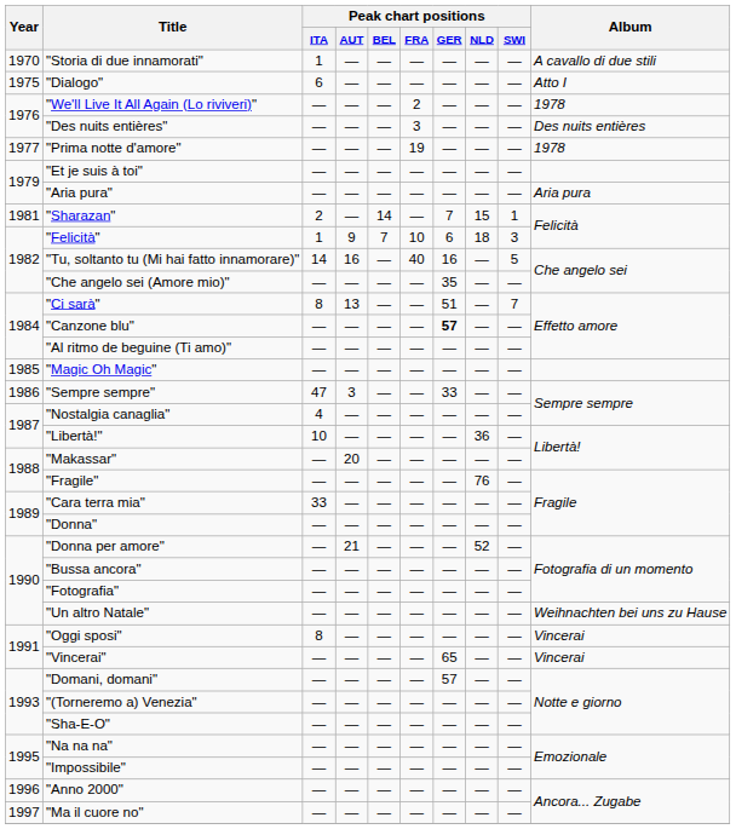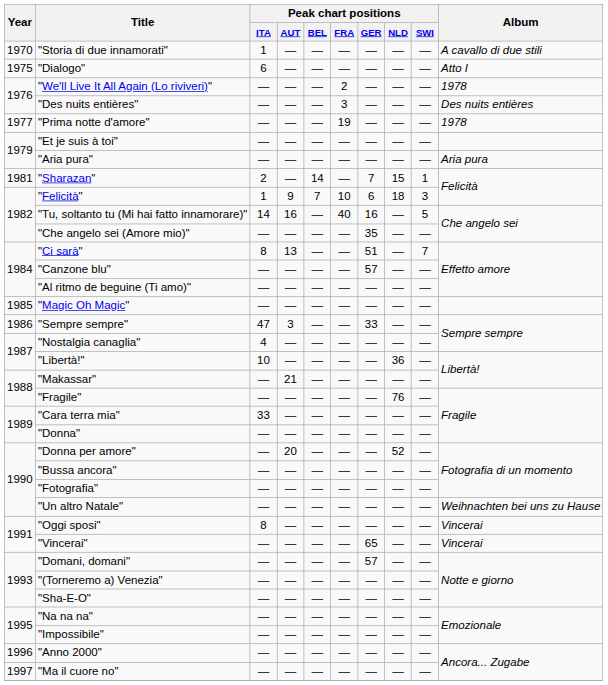 <table class="wikitable">
 <tr>
 <th rowspan="2">Year</th>
 <th rowspan="2">Title</th>
 <th colspan="7">Peak chart positions</th>
 <th rowspan="2">Album</th>
 </tr>
 <tr>
 <th width="30"><small><a href='#'>ITA</a></small><br></th>
 <th width="30"><small><a href='#'>AUT</a></small><br></th>
 <th width="30"><small><a href='#'>BEL</a></small><br></th>
 <th width="30"><small><a href='#'>FRA</a></small><br></th>
 <th width="30"><small><a href='#'>GER</a></small><br></th>
 <th width="30"><small><a href='#'>NLD</a></small><br></th>
 <th width="30"><small><a href='#'>SWI</a></small><br></th>
 </tr>
 <tr>
 <td>1970</td>
 <td>"Storia di due innamorati"</td>
 <td align="center">1</td>
 <td align="center">—</td>
 <td align="center">—</td>
 <td align="center">—</td>
 <td align="center">—</td>
 <td align="center">—</td>
 <td align="center">—</td>
 <td><em>A cavallo di due stili</em></td>
 </tr>
 <tr>
 <td>1975</td>
 <td>"Dialogo"</td>
 <td align="center">6</td>
 <td align="center">—</td>
 <td align="center">—</td>
 <td align="center">—</td>
 <td align="center">—</td>
 <td align="center">—</td>
 <td align="center">—</td>
 <td><em>Atto I</em></td>
 </tr>
 <tr>
 <td rowspan="2">1976</td>
 <td>"<a href='#'>We'll Live It All Again (Lo riviveri)</a>"</td>
 <td align="center">—</td>
 <td align="center">—</td>
 <td align="center">—</td>
 <td align="center">2</td>
 <td align="center">—</td>
 <td align="center">—</td>
 <td align="center">—</td>
 <td><em>1978</em></td>
 </tr>
 <tr>
 <td>"Des nuits entières"</td>
 <td align="center">—</td>
 <td align="center">—</td>
 <td align="center">—</td>
 <td align="center">3</td>
 <td align="center">—</td>
 <td align="center">—</td>
 <td align="center">—</td>
 <td><em>Des nuits entières</em></td>
 </tr>
 <tr>
 <td>1977</td>
 <td>"Prima notte d'amore"</td>
 <td align="center">—</td>
 <td align="center">—</td>
 <td align="center">—</td>
 <td align="center">19</td>
 <td align="center">—</td>
 <td align="center">—</td>
 <td align="center">—</td>
 <td><em>1978</em></td>
 </tr>
 <tr>
 <td rowspan="2">1979</td>
 <td>"Et je suis à toi"</td>
 <td align="center">—</td>
 <td align="center">—</td>
 <td align="center">—</td>
 <td align="center">—</td>
 <td align="center">—</td>
 <td align="center">—</td>
 <td align="center">—</td>
 <td></td>
 </tr>
 <tr>
 <td>"Aria pura"</td>
 <td align="center">—</td>
 <td align="center">—</td>
 <td align="center">—</td>
 <td align="center">—</td>
 <td align="center">—</td>
 <td align="center">—</td>
 <td align="center">—</td>
 <td><em>Aria pura</em></td>
 </tr>
 <tr>
 <td>1981</td>
 <td>"<a href='#'>Sharazan</a>"</td>
 <td align="center">2</td>
 <td align="center">—</td>
 <td align="center">14</td>
 <td align="center">—</td>
 <td align="center">7</td>
 <td align="center">15</td>
 <td align="center">1</td>
 <td rowspan="2"><em>Felicità</em></td>
 </tr>
 <tr>
 <td rowspan="3">1982</td>
 <td>"<a href='#'>Felicità</a>"</td>
 <td align="center">1</td>
 <td align="center">9</td>
 <td align="center">7</td>
 <td align="center">10</td>
 <td align="center">6</td>
 <td align="center">18</td>
 <td align="center">3</td>
 </tr>
 <tr>
 <td>"Tu, soltanto tu (Mi hai fatto innamorare)"</td>
 <td align="center">14</td>
 <td align="center">16</td>
 <td align="center">—</td>
 <td align="center">40</td>
 <td align="center">16</td>
 <td align="center">—</td>
 <td align="center">5</td>
 <td rowspan="2"><em>Che angelo sei</em></td>
 </tr>
 <tr>
 <td>"Che angelo sei (Amore mio)"</td>
 <td align="center">—</td>
 <td align="center">—</td>
 <td align="center">—</td>
 <td align="center">—</td>
 <td align="center">35</td>
 <td align="center">—</td>
 <td align="center">—</td>
 </tr>
 <tr>
 <td rowspan="3">1984</td>
 <td>"<a href='#'>Ci sarà</a>"</td>
 <td align="center">8</td>
 <td align="center">13</td>
 <td align="center">—</td>
 <td align="center">—</td>
 <td align="center">51</td>
 <td align="center">—</td>
 <td align="center">7</td>
 <td rowspan="3"><em>Effetto amore</em></td>
 </tr>
 <tr>
 <td>"Canzone blu"</td>
 <td align="center">—</td>
 <td align="center">—</td>
 <td align="center">—</td>
 <td align="center">—</td>
-<td align="center"><strong>57</strong></td>
+<td align="center">57</td>
 <td align="center">—</td>
 <td align="center">—</td>
 </tr>
 <tr>
 <td>"Al ritmo de beguine (Ti amo)"</td>
 <td align="center">—</td>
 <td align="center">—</td>
 <td align="center">—</td>
 <td align="center">—</td>
 <td align="center">—</td>
 <td align="center">—</td>
 <td align="center">—</td>
 </tr>
 <tr>
 <td>1985</td>
 <td>"<a href='#'>Magic Oh Magic</a>"</td>
 <td align="center">—</td>
 <td align="center">—</td>
 <td align="center">—</td>
 <td align="center">—</td>
 <td align="center">—</td>
 <td align="center">—</td>
 <td align="center">—</td>
 <td></td>
 </tr>
 <tr>
 <td>1986</td>
 <td>"Sempre sempre"</td>
 <td align="center">47</td>
 <td align="center">3</td>
 <td align="center">—</td>
 <td align="center">—</td>
 <td align="center">33</td>
 <td align="center">—</td>
 <td align="center">—</td>
 <td rowspan="2"><em>Sempre sempre</em></td>
 </tr>
 <tr>
 <td rowspan="2">1987</td>
 <td>"Nostalgia canaglia"</td>
 <td align="center">4</td>
 <td align="center">—</td>
 <td align="center">—</td>
 <td align="center">—</td>
 <td align="center">—</td>
 <td align="center">—</td>
 <td align="center">—</td>
 </tr>
 <tr>
 <td>"Libertà!"</td>
 <td align="center">10</td>
 <td align="center">—</td>
 <td align="center">—</td>
 <td align="center">—</td>
 <td align="center">—</td>
 <td align="center">36</td>
 <td align="center">—</td>
 <td rowspan="2"><em>Libertà!</em></td>
 </tr>
 <tr>
 <td rowspan="2">1988</td>
 <td>"Makassar"</td>
 <td align="center">—</td>
-<td align="center">20</td>
+<td align="center">21</td>
 <td align="center">—</td>
 <td align="center">—</td>
 <td align="center">—</td>
 <td align="center">—</td>
 <td align="center">—</td>
 </tr>
 <tr>
 <td>"Fragile"</td>
 <td align="center">—</td>
 <td align="center">—</td>
 <td align="center">—</td>
 <td align="center">—</td>
 <td align="center">—</td>
 <td align="center">76</td>
 <td align="center">—</td>
 <td rowspan="3"><em>Fragile</em></td>
 </tr>
 <tr>
 <td rowspan="2">1989</td>
 <td>"Cara terra mia"</td>
 <td align="center">33</td>
 <td align="center">—</td>
 <td align="center">—</td>
 <td align="center">—</td>
 <td align="center">—</td>
 <td align="center">—</td>
 <td align="center">—</td>
 </tr>
 <tr>
 <td>"Donna"</td>
 <td align="center">—</td>
 <td align="center">—</td>
 <td align="center">—</td>
 <td align="center">—</td>
 <td align="center">—</td>
 <td align="center">—</td>
 <td align="center">—</td>
 </tr>
 <tr>
 <td rowspan="4">1990</td>
 <td>"Donna per amore"</td>
 <td align="center">—</td>
-<td align="center">21</td>
+<td align="center">20</td>
 <td align="center">—</td>
 <td align="center">—</td>
 <td align="center">—</td>
 <td align="center">52</td>
 <td align="center">—</td>
 <td rowspan="3"><em>Fotografia di un momento</em></td>
 </tr>
 <tr>
 <td>"Bussa ancora"</td>
 <td align="center">—</td>
 <td align="center">—</td>
 <td align="center">—</td>
 <td align="center">—</td>
 <td align="center">—</td>
 <td align="center">—</td>
 <td align="center">—</td>
 </tr>
 <tr>
 <td>"Fotografia"</td>
 <td align="center">—</td>
 <td align="center">—</td>
 <td align="center">—</td>
 <td align="center">—</td>
 <td align="center">—</td>
 <td align="center">—</td>
 <td align="center">—</td>
 </tr>
 <tr>
 <td>"Un altro Natale"</td>
 <td align="center">—</td>
 <td align="center">—</td>
 <td align="center">—</td>
 <td align="center">—</td>
 <td align="center">—</td>
 <td align="center">—</td>
 <td align="center">—</td>
 <td><em>Weihnachten bei uns zu Hause</em></td>
 </tr>
 <tr>
 <td rowspan="2">1991</td>
 <td>"Oggi sposi"</td>
 <td align="center">8</td>
 <td align="center">—</td>
 <td align="center">—</td>
 <td align="center">—</td>
 <td align="center">—</td>
 <td align="center">—</td>
 <td align="center">—</td>
 <td><em>Vincerai</em></td>
 </tr>
 <tr>
 <td>"Vincerai"</td>
 <td align="center">—</td>
 <td align="center">—</td>
 <td align="center">—</td>
 <td align="center">—</td>
 <td align="center">65</td>
 <td align="center">—</td>
 <td align="center">—</td>
 <td><em>Vincerai</em></td>
 </tr>
 <tr>
 <td rowspan="3">1993</td>
 <td>"Domani, domani"</td>
 <td align="center">—</td>
 <td align="center">—</td>
 <td align="center">—</td>
 <td align="center">—</td>
 <td align="center">57</td>
 <td align="center">—</td>
 <td align="center">—</td>
 <td rowspan="3"><em>Notte e giorno</em></td>
 </tr>
 <tr>
 <td>"(Torneremo a) Venezia"</td>
 <td align="center">—</td>
 <td align="center">—</td>
 <td align="center">—</td>
 <td align="center">—</td>
 <td align="center">—</td>
 <td align="center">—</td>
 <td align="center">—</td>
 </tr>
 <tr>
 <td>"Sha-E-O"</td>
 <td align="center">—</td>
 <td align="center">—</td>
 <td align="center">—</td>
 <td align="center">—</td>
 <td align="center">—</td>
 <td align="center">—</td>
 <td align="center">—</td>
 </tr>
 <tr>
 <td rowspan="2">1995</td>
 <td>"Na na na"</td>
 <td align="center">—</td>
 <td align="center">—</td>
 <td align="center">—</td>
 <td align="center">—</td>
 <td align="center">—</td>
 <td align="center">—</td>
 <td align="center">—</td>
 <td rowspan="2"><em>Emozionale</em></td>
 </tr>
 <tr>
 <td>"Impossibile"</td>
 <td align="center">—</td>
 <td align="center">—</td>
 <td align="center">—</td>
 <td align="center">—</td>
 <td align="center">—</td>
 <td align="center">—</td>
 <td align="center">—</td>
 </tr>
 <tr>
 <td>1996</td>
 <td>"Anno 2000"</td>
 <td align="center">—</td>
 <td align="center">—</td>
 <td align="center">—</td>
 <td align="center">—</td>
 <td align="center">—</td>
 <td align="center">—</td>
 <td align="center">—</td>
 <td rowspan="2"><em>Ancora... Zugabe</em></td>
 </tr>
 <tr>
 <td>1997</td>
 <td>"Ma il cuore no"</td>
 <td align="center">—</td>
 <td align="center">—</td>
 <td align="center">—</td>
 <td align="center">—</td>
 <td align="center">—</td>
 <td align="center">—</td>
 <td align="center">—</td>
 </tr>
 <tr>
 </tr>
 </table>
